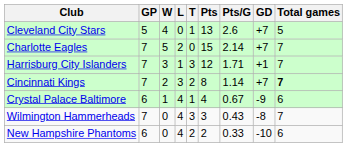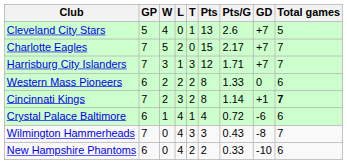 <table class="wikitable">
 <tr>
 <th>Club</th>
 <th>GP</th>
 <th>W</th>
 <th>L</th>
 <th>T</th>
 <th>Pts</th>
 <th>Pts/G</th>
 <th>GD</th>
 <th>Total games</th>
 </tr>
 <tr bgcolor=#ccffcc>
 <td><a href='#'>Cleveland City Stars</a></td>
 <td>5</td>
 <td>4</td>
 <td>0</td>
 <td>1</td>
 <td>13</td>
 <td>2.6</td>
 <td>+7</td>
 <td>5</td>
 </tr>
 <tr bgcolor=#ccffcc>
 <td><a href='#'>Charlotte Eagles</a></td>
 <td>7</td>
 <td>5</td>
 <td>2</td>
 <td>0</td>
 <td>15</td>
-<td>2.14</td>
+<td>2.17</td>
 <td>+7</td>
 <td>7</td>
 </tr>
 <tr bgcolor=#ccffcc>
 <td><a href='#'>Harrisburg City Islanders</a></td>
 <td>7</td>
 <td>3</td>
 <td>1</td>
 <td>3</td>
 <td>12</td>
 <td>1.71</td>
-<td>+1</td>
+<td>+7</td>
 <td>7</td>
+</tr>
+<tr bgcolor=#ccffcc>
+<td><a href='#'>Western Mass Pioneers</a></td>
+<td>6</td>
+<td>2</td>
+<td>2</td>
+<td>2</td>
+<td>8</td>
+<td>1.33</td>
+<td>0</td>
+<td>6</td>
 </tr>
 <tr bgcolor=#ccffcc>
 <td><a href='#'>Cincinnati Kings</a></td>
 <td>7</td>
 <td>2</td>
 <td>3</td>
 <td>2</td>
 <td>8</td>
 <td>1.14</td>
-<td>+7</td>
+<td>+1</td>
 <td><strong>7</strong></td>
 </tr>
 <tr bgcolor=#ccffcc>
 <td><a href='#'>Crystal Palace Baltimore</a></td>
 <td>6</td>
 <td>1</td>
 <td>4</td>
 <td>1</td>
 <td>4</td>
-<td>0.67</td>
-<td>-9</td>
+<td>0.72</td>
+<td>-6</td>
 <td>6</td>
 </tr>
 <tr>
 <td><a href='#'>Wilmington Hammerheads</a></td>
 <td>7</td>
 <td>0</td>
 <td>4</td>
 <td>3</td>
 <td>3</td>
 <td>0.43</td>
 <td>-8</td>
 <td>7</td>
 </tr>
 <tr>
 <td><a href='#'>New Hampshire Phantoms</a></td>
 <td>6</td>
 <td>0</td>
 <td>4</td>
 <td>2</td>
 <td>2</td>
 <td>0.33</td>
 <td>-10</td>
 <td>6</td>
 </tr>
 </table>
